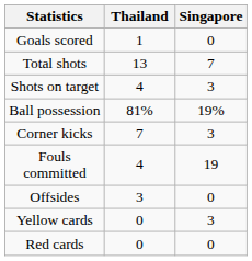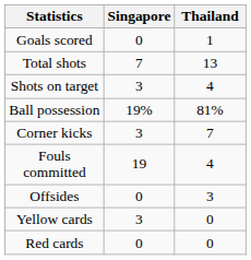 <table class="wikitable" style="margin:1em auto; text-align:center;">
 <tr>
 <th scope=col width=100>Statistics</th>
+<th scope=col width=70>Singapore</th>
 <th scope=col width=70>Thailand</th>
-<th scope=col width=70>Singapore</th>
 </tr>
 <tr>
 <td>Goals scored</td>
+<td>0</td>
 <td>1</td>
-<td>0</td>
 </tr>
 <tr>
 <td>Total shots</td>
+<td>7</td>
 <td>13</td>
+</tr>
+<tr>
+<td>Shots on target</td>
+<td>3</td>
+<td>4</td>
+</tr>
+<tr>
+<td>Ball possession</td>
+<td>19%</td>
+<td>81%</td>
+</tr>
+<tr>
+<td>Corner kicks</td>
+<td>3</td>
 <td>7</td>
 </tr>
 <tr>
-<td>Shots on target</td>
+<td>Fouls committed</td>
+<td>19</td>
 <td>4</td>
+</tr>
+<tr>
+<td>Offsides</td>
+<td>0</td>
 <td>3</td>
 </tr>
 <tr>
-<td>Ball possession</td>
-<td>81%</td>
-<td>19%</td>
-</tr>
-<tr>
-<td>Corner kicks</td>
-<td>7</td>
-<td>3</td>
-</tr>
-<tr>
-<td>Fouls committed</td>
-<td>4</td>
-<td>19</td>
-</tr>
-<tr>
-<td>Offsides</td>
+<td>Yellow cards</td>
 <td>3</td>
 <td>0</td>
-</tr>
-<tr>
-<td>Yellow cards</td>
-<td>0</td>
-<td>3</td>
 </tr>
 <tr>
 <td>Red cards</td>
 <td>0</td>
 <td>0</td>
 </tr>
 </table>
